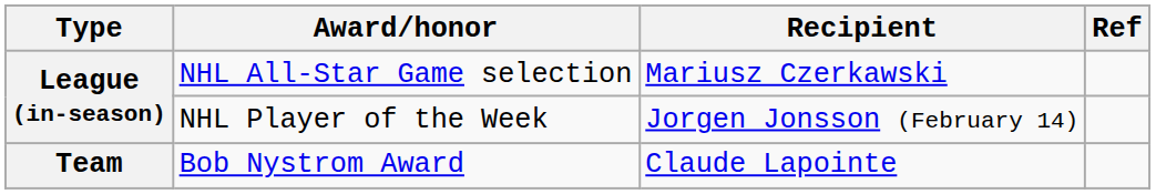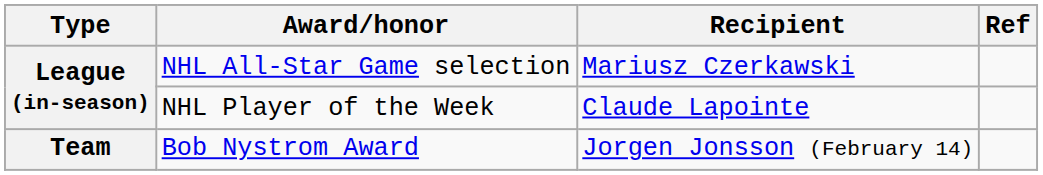 <table class="wikitable">
 <tr>
 <th scope="col">Type</th>
 <th scope="col">Award/honor</th>
 <th scope="col">Recipient</th>
 <th scope="col">Ref</th>
 </tr>
 <tr>
 <th scope="row" rowspan=2>League<br><small>(in-season)</small></th>
 <td><a href='#'>NHL All-Star Game</a> selection</td>
 <td><a href='#'>Mariusz Czerkawski</a></td>
 <td></td>
 </tr>
 <tr>
 <td>NHL Player of the Week</td>
-<td><a href='#'>Jorgen Jonsson</a> <small>(February 14)</small></td>
+<td><a href='#'>Claude Lapointe</a></td>
 <td></td>
 </tr>
 <tr>
 <th scope="row">Team</th>
 <td><a href='#'>Bob Nystrom Award</a></td>
-<td><a href='#'>Claude Lapointe</a></td>
+<td><a href='#'>Jorgen Jonsson</a> <small>(February 14)</small></td>
 <td></td>
 </tr>
 </table>
